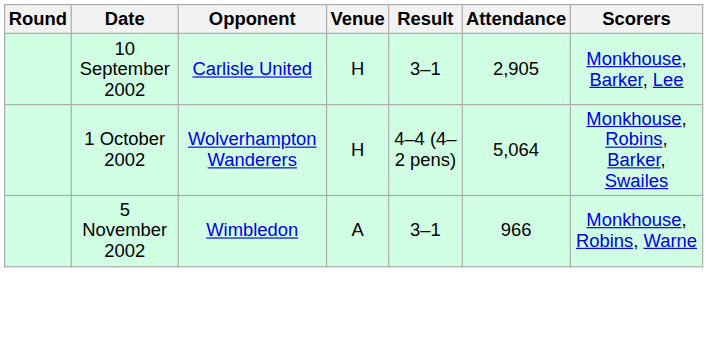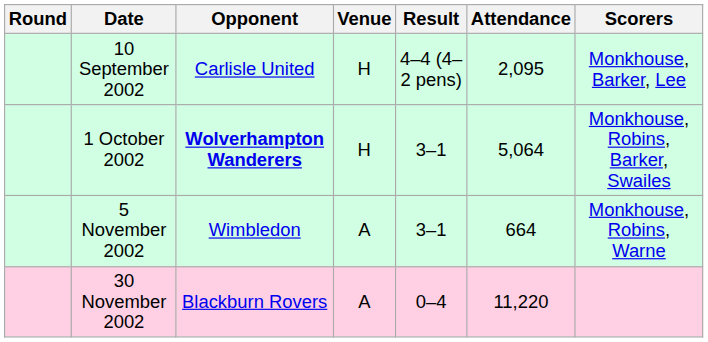 <table class="wikitable sortable" style="text-align:center">
 <tr>
 <th>Round</th>
 <th>Date</th>
 <th>Opponent</th>
 <th>Venue</th>
 <th>Result</th>
 <th>Attendance</th>
 <th>Scorers</th>
 </tr>
 <tr style="background: #d0ffe3;">
 <td></td>
 <td>10 September 2002</td>
 <td><a href='#'>Carlisle United</a></td>
 <td>H</td>
-<td>3–1</td>
-<td>2,905</td>
+<td>4–4 (4–2 pens)</td>
+<td>2,095</td>
 <td><a href='#'>Monkhouse</a>, <a href='#'>Barker</a>, <a href='#'>Lee</a></td>
 </tr>
 <tr style="background: #d0ffe3;">
 <td></td>
 <td>1 October 2002</td>
-<td><a href='#'>Wolverhampton Wanderers</a></td>
+<td><strong><a href='#'>Wolverhampton Wanderers</a></strong></td>
 <td>H</td>
-<td>4–4 (4–2 pens)</td>
+<td>3–1</td>
 <td>5,064</td>
 <td><a href='#'>Monkhouse</a>, <a href='#'>Robins</a>, <a href='#'>Barker</a>, <a href='#'>Swailes</a></td>
 </tr>
 <tr style="background: #d0ffe3;">
 <td></td>
 <td>5 November 2002</td>
 <td><a href='#'>Wimbledon</a></td>
 <td>A</td>
 <td>3–1</td>
-<td>966</td>
+<td>664</td>
 <td><a href='#'>Monkhouse</a>, <a href='#'>Robins</a>, <a href='#'>Warne</a></td>
 </tr>
+<tr style="background: #ffd0e3;">
+<td></td>
+<td>30 November 2002</td>
+<td><a href='#'>Blackburn Rovers</a></td>
+<td>A</td>
+<td>0–4</td>
+<td>11,220</td>
+<td></td>
+</tr>
 </table>
